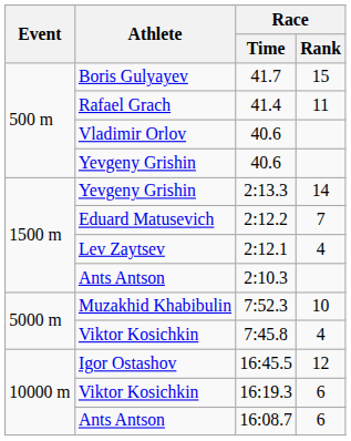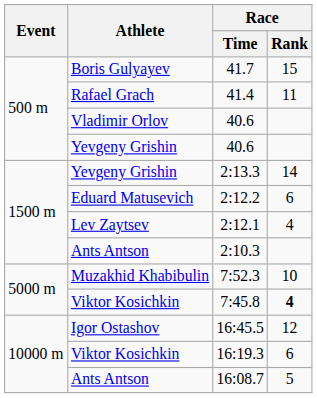 <table class="wikitable" border="1" style="font-size:90%">
 <tr>
 <th rowspan=2>Event</th>
 <th rowspan=2>Athlete</th>
 <th colspan=2>Race</th>
 </tr>
 <tr>
 <th>Time</th>
 <th>Rank</th>
 </tr>
 <tr>
 <td rowspan=4>500 m</td>
 <td><a href='#'>Boris Gulyayev</a></td>
 <td align=center>41.7</td>
 <td align=center>15</td>
 </tr>
 <tr>
 <td><a href='#'>Rafael Grach</a></td>
 <td align=center>41.4</td>
 <td align=center>11</td>
 </tr>
 <tr>
 <td><a href='#'>Vladimir Orlov</a></td>
 <td align=center>40.6</td>
 <td align=center></td>
 </tr>
 <tr>
 <td><a href='#'>Yevgeny Grishin</a></td>
 <td align=center>40.6</td>
 <td align=center></td>
 </tr>
 <tr>
 <td rowspan=4>1500 m</td>
 <td><a href='#'>Yevgeny Grishin</a></td>
 <td align=center>2:13.3</td>
 <td align=center>14</td>
 </tr>
 <tr>
 <td><a href='#'>Eduard Matusevich</a></td>
 <td align=center>2:12.2</td>
-<td align=center>7</td>
+<td align=center>6</td>
 </tr>
 <tr>
 <td><a href='#'>Lev Zaytsev</a></td>
 <td align=center>2:12.1</td>
 <td align=center>4</td>
 </tr>
 <tr>
 <td><a href='#'>Ants Antson</a></td>
 <td align=center>2:10.3</td>
 <td align=center></td>
 </tr>
 <tr>
 <td rowspan=2>5000 m</td>
 <td><a href='#'>Muzakhid Khabibulin</a></td>
 <td align=center>7:52.3</td>
 <td align=center>10</td>
 </tr>
 <tr>
 <td><a href='#'>Viktor Kosichkin</a></td>
 <td align=center>7:45.8</td>
-<td align=center>4</td>
+<td align=center><strong>4</strong></td>
 </tr>
 <tr>
 <td rowspan=3>10000 m</td>
 <td><a href='#'>Igor Ostashov</a></td>
 <td align=center>16:45.5</td>
 <td align=center>12</td>
 </tr>
 <tr>
 <td><a href='#'>Viktor Kosichkin</a></td>
 <td align=center>16:19.3</td>
 <td align=center>6</td>
 </tr>
 <tr>
 <td><a href='#'>Ants Antson</a></td>
 <td align=center>16:08.7</td>
-<td align=center>6</td>
+<td align=center>5</td>
 </tr>
 </table>
